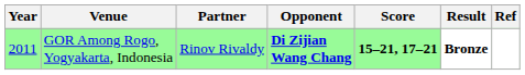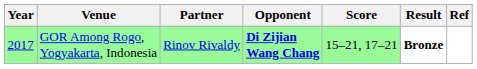 <table class="sortable wikitable" style="font-size: 90%">
 <tr>
 <th>Year</th>
 <th>Venue</th>
 <th>Partner</th>
 <th>Opponent</th>
 <th>Score</th>
 <th>Result</th>
 <th>Ref</th>
 </tr>
 <tr style="background:#98FB98">
-<td align="center"><a href='#'>2011</a></td>
+<td align="center"><a href='#'>2017</a></td>
 <td align="left"><a href='#'>GOR Among Rogo</a>,<br><a href='#'>Yogyakarta</a>, Indonesia</td>
 <td align="left"> <a href='#'>Rinov Rivaldy</a></td>
 <td align="left"><strong> <a href='#'>Di Zijian</a><br> <a href='#'>Wang Chang</a></strong></td>
-<td align="left"><strong>15–21, 17–21</strong></td>
+<td align="left">15–21, 17–21</td>
 <td style="text-align:left; background:white"> <strong>Bronze</strong></td>
 <td style="text-align:center; background:white"></td>
 </tr>
 </table>
